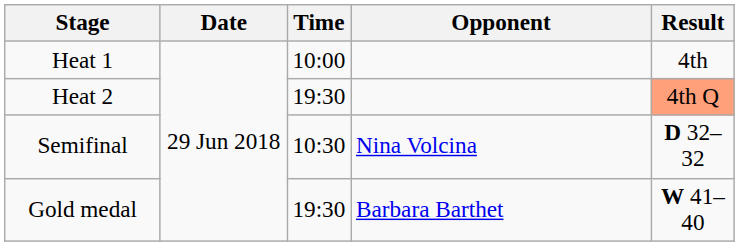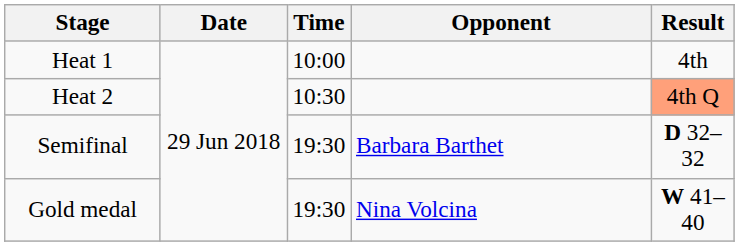 <table class=wikitable>
 <tr>
 <th width=100>Stage</th>
 <th width=80>Date</th>
 <th width=10>Time</th>
 <th width=200>Opponent</th>
 <th width=50>Result</th>
 </tr>
 <tr align=center>
 <td>Heat 1</td>
 <td rowspan=4>29 Jun 2018</td>
 <td>10:00</td>
 <td></td>
 <td>4th</td>
 </tr>
 <tr align=center>
 <td>Heat 2</td>
-<td>19:30</td>
+<td>10:30</td>
 <td></td>
 <td style="background: lightsalmon;">4th Q</td>
 </tr>
 <tr align=center>
 <td>Semifinal</td>
-<td>10:30</td>
-<td align=left> <a href='#'>Nina Volcina</a></td>
+<td>19:30</td>
+<td align=left> <a href='#'>Barbara Barthet</a></td>
 <td><strong>D</strong> 32–32</td>
 </tr>
 <tr align=center>
 <td>Gold medal</td>
 <td>19:30</td>
-<td align=left> <a href='#'>Barbara Barthet</a></td>
+<td align=left> <a href='#'>Nina Volcina</a></td>
 <td><strong>W</strong> 41–40</td>
 </tr>
 </table>
